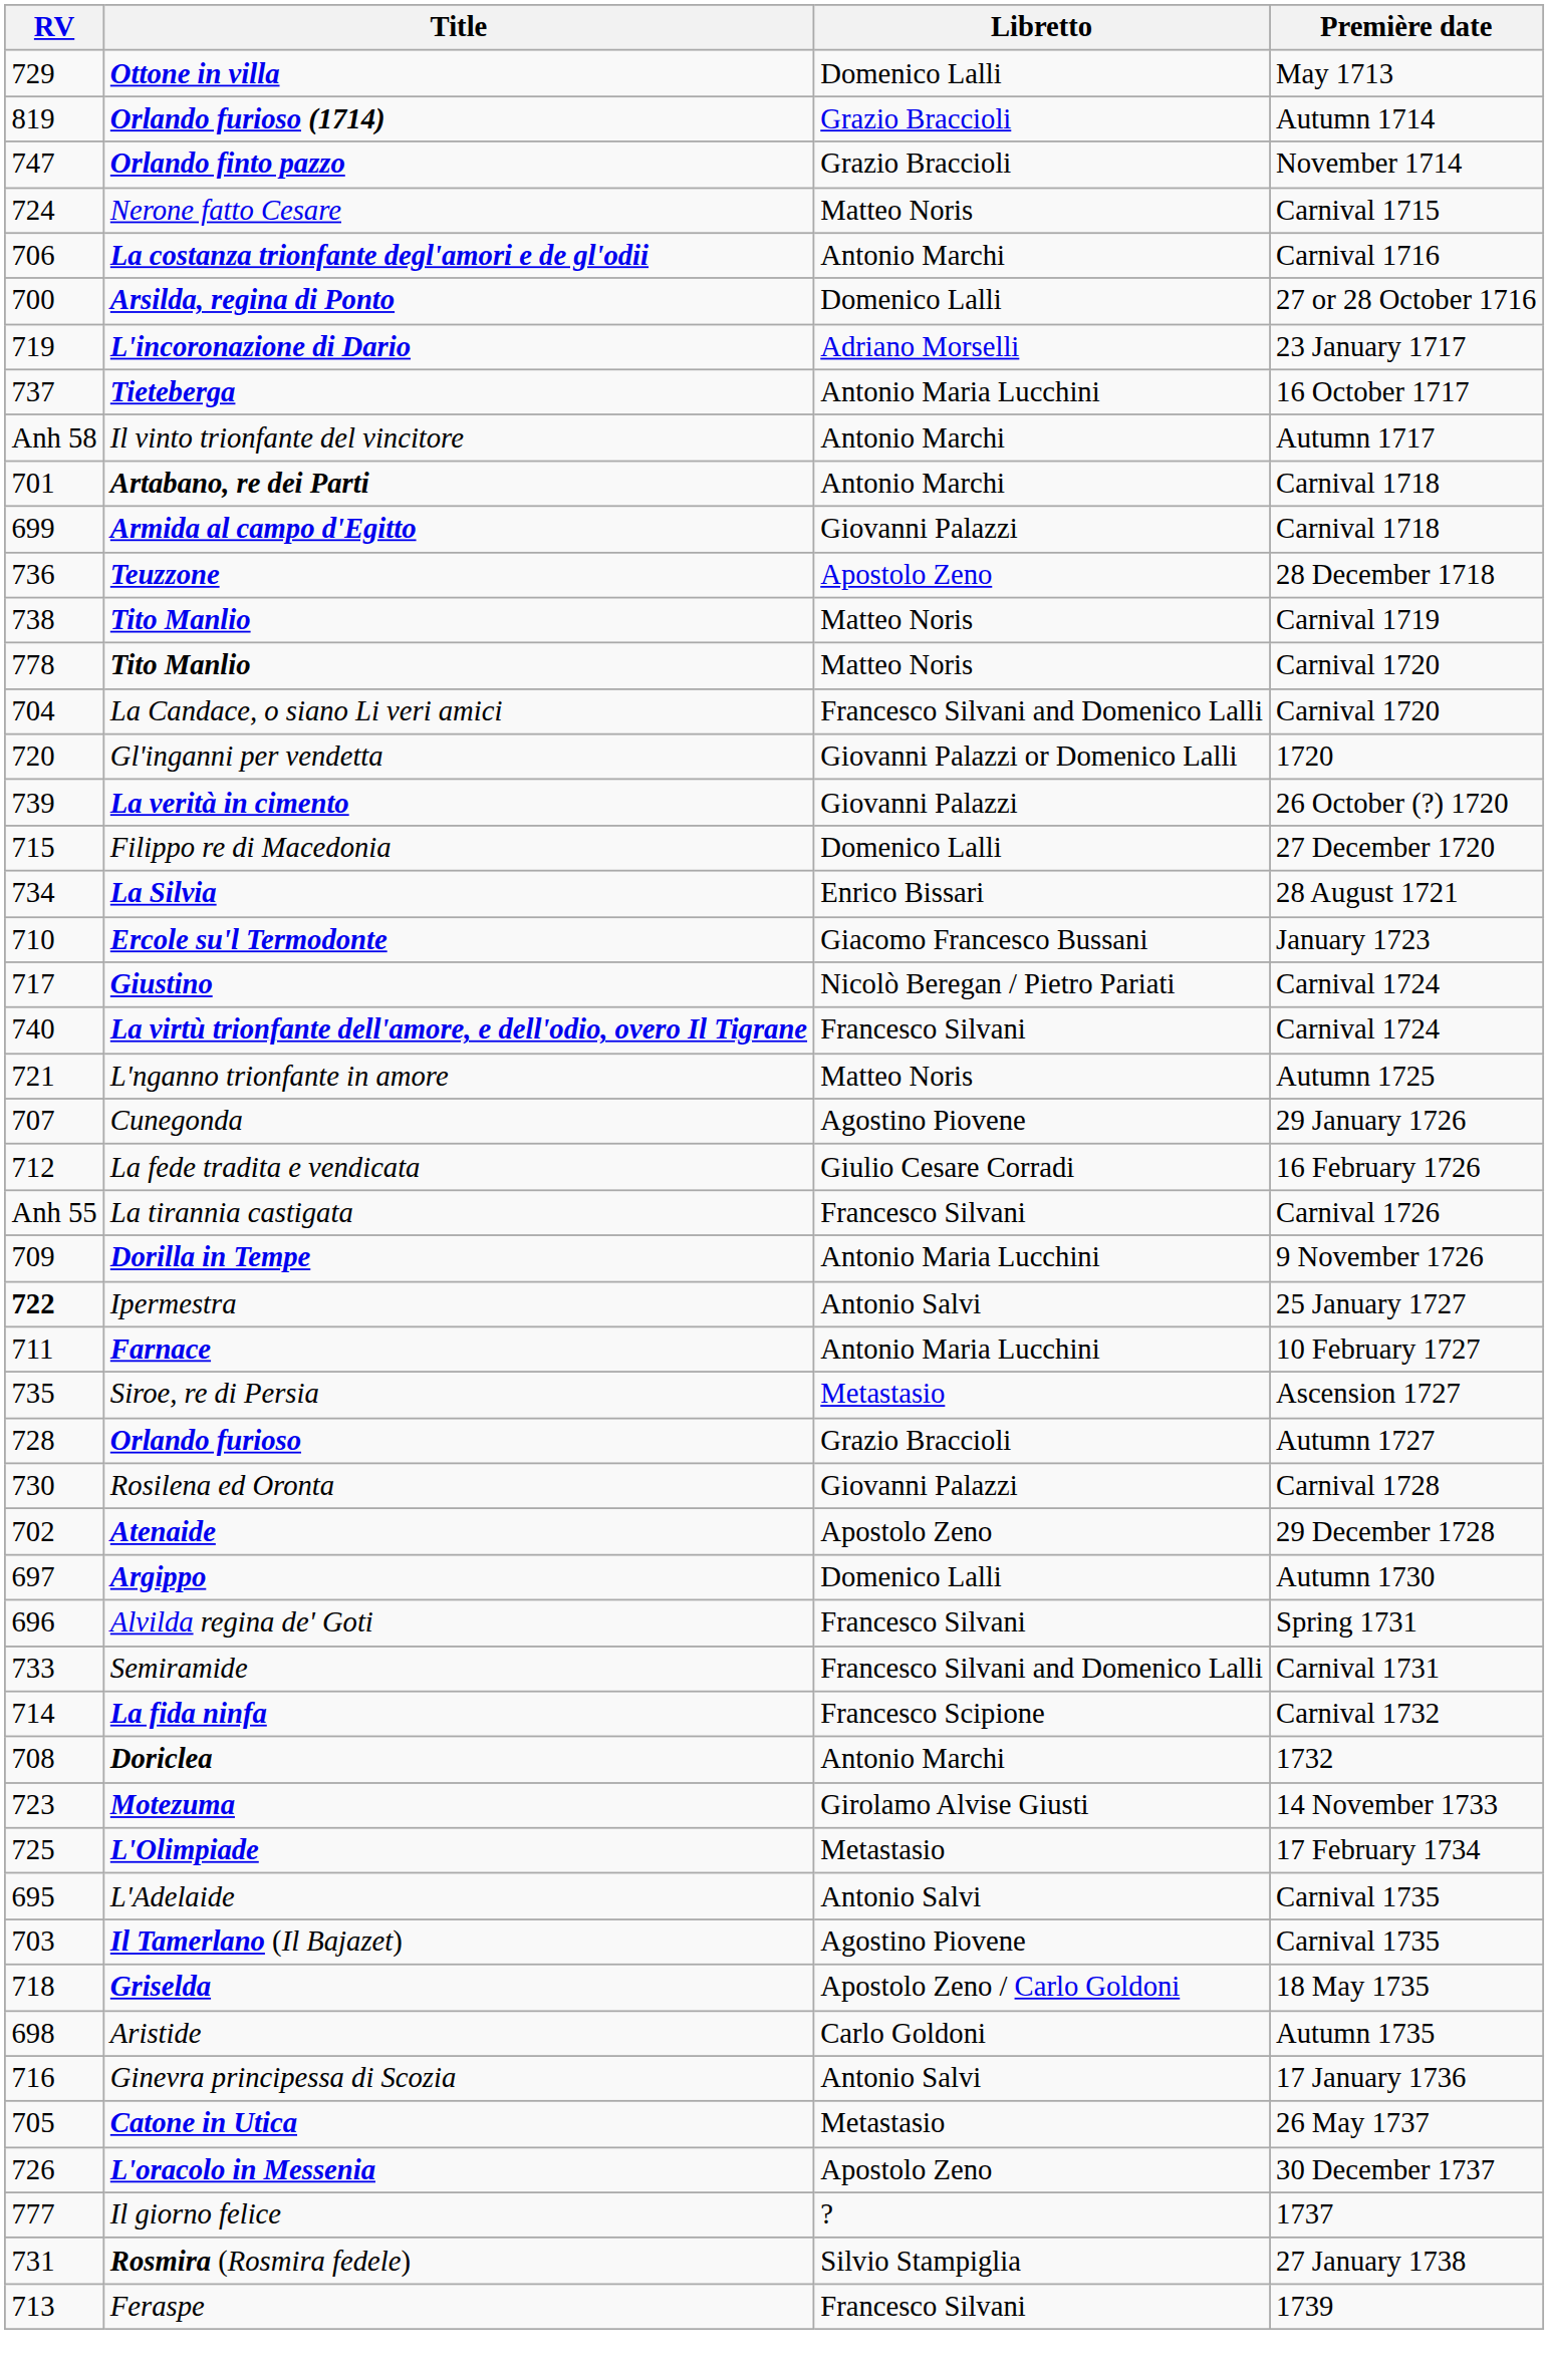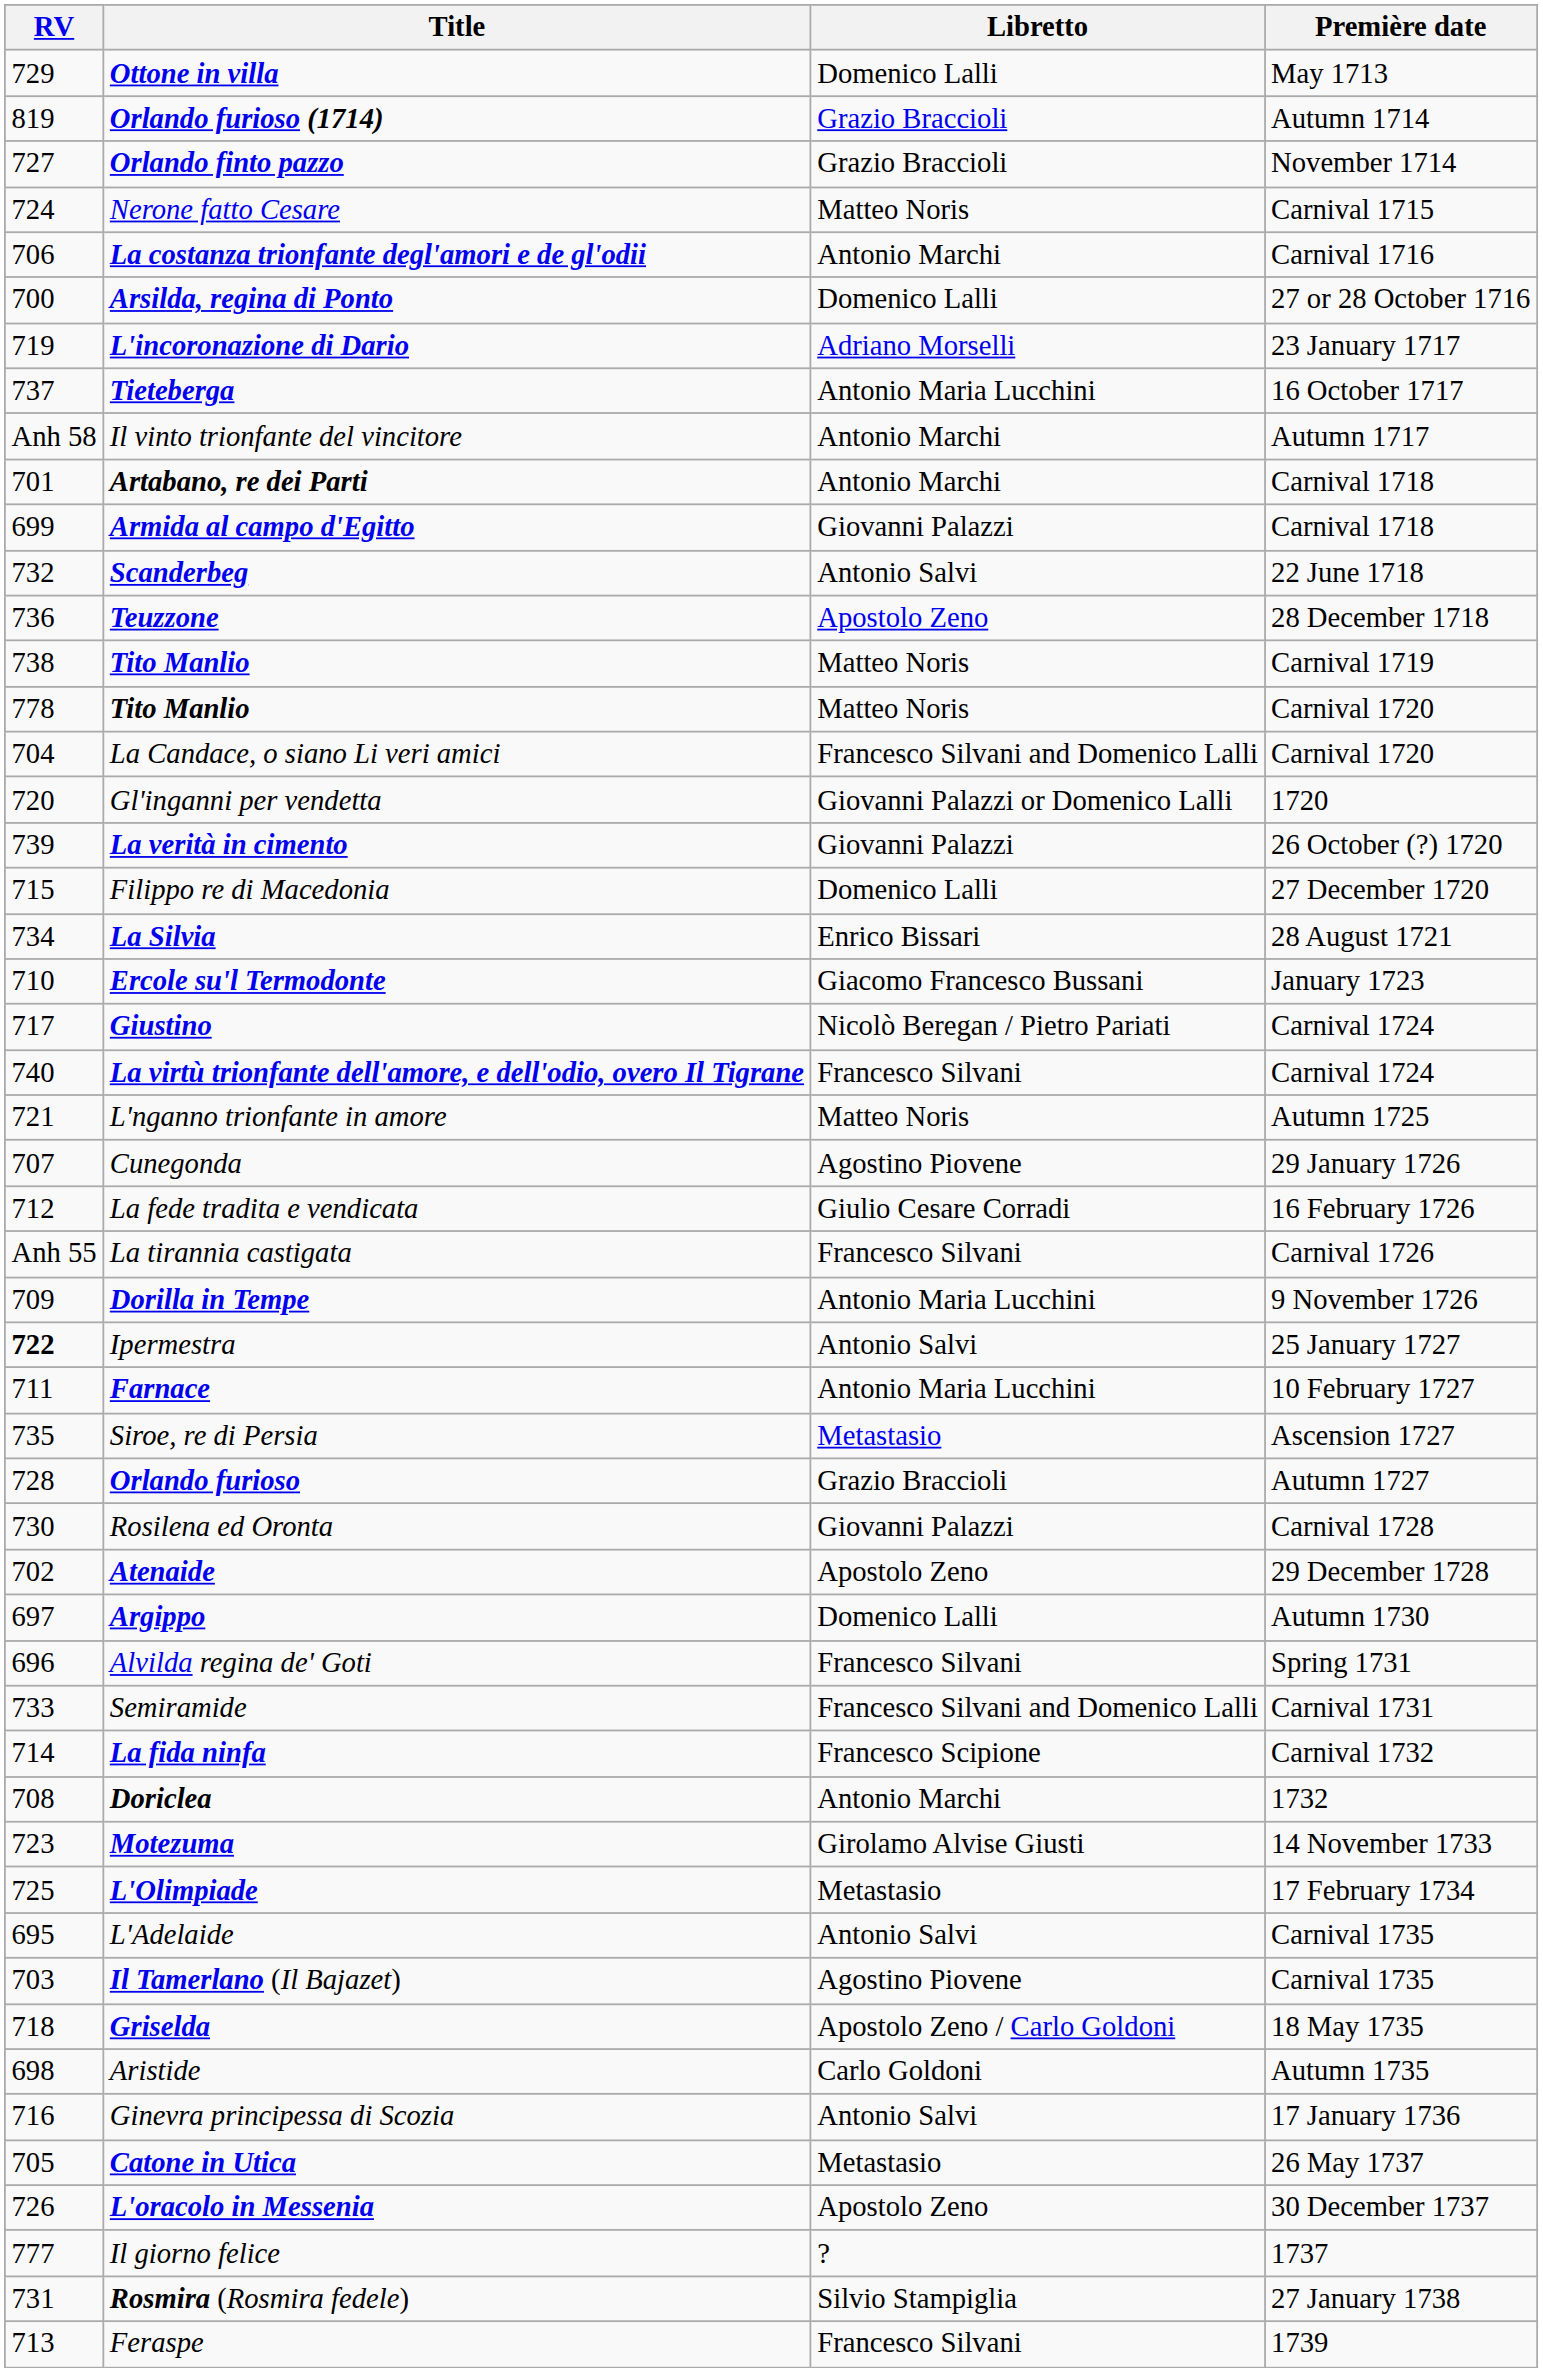 <table class="wikitable sortable">
 <tr>
 <th><a href='#'>RV</a></th>
 <th>Title</th>
 <th>Libretto</th>
 <th>Première date</th>
 </tr>
 <tr>
 <td>729</td>
 <td><strong><em><a href='#'>Ottone in villa</a></em></strong></td>
 <td>Domenico Lalli</td>
 <td>May 1713</td>
 </tr>
 <tr>
 <td>819</td>
 <td><strong><em><a href='#'>Orlando furioso</a> (1714)</em></strong></td>
 <td><a href='#'>Grazio Braccioli</a></td>
 <td>Autumn 1714</td>
 </tr>
 <tr>
-<td>747</td>
+<td>727</td>
 <td><strong><em><a href='#'>Orlando finto pazzo</a></em></strong></td>
 <td>Grazio Braccioli</td>
 <td>November 1714</td>
 </tr>
 <tr>
 <td>724</td>
 <td><em><a href='#'>Nerone fatto Cesare</a></em></td>
 <td>Matteo Noris</td>
 <td>Carnival 1715</td>
 </tr>
 <tr>
 <td>706</td>
 <td><strong><em><a href='#'>La costanza trionfante degl'amori e de gl'odii</a></em></strong></td>
 <td>Antonio Marchi</td>
 <td>Carnival 1716</td>
 </tr>
 <tr>
 <td>700</td>
 <td><strong><em><a href='#'>Arsilda, regina di Ponto</a></em></strong></td>
 <td>Domenico Lalli</td>
 <td>27 or 28 October 1716</td>
 </tr>
 <tr>
 <td>719</td>
 <td><strong><em><a href='#'>L'incoronazione di Dario</a></em></strong></td>
 <td><a href='#'>Adriano Morselli</a></td>
 <td>23 January 1717</td>
 </tr>
 <tr>
 <td>737</td>
 <td><strong><em><a href='#'>Tieteberga</a></em></strong></td>
 <td>Antonio Maria Lucchini</td>
 <td>16 October 1717</td>
 </tr>
 <tr>
 <td>Anh 58</td>
 <td><em>Il vinto trionfante del vincitore</em></td>
 <td>Antonio Marchi</td>
 <td>Autumn 1717</td>
 </tr>
 <tr>
 <td>701</td>
 <td><strong><em>Artabano, re dei Parti</em></strong></td>
 <td>Antonio Marchi</td>
 <td>Carnival 1718</td>
 </tr>
 <tr>
 <td>699</td>
 <td><strong><em><a href='#'>Armida al campo d'Egitto</a></em></strong></td>
 <td>Giovanni Palazzi</td>
 <td>Carnival 1718</td>
+</tr>
+<tr>
+<td>732</td>
+<td><strong><em><a href='#'>Scanderbeg</a></em></strong></td>
+<td>Antonio Salvi</td>
+<td>22 June 1718</td>
 </tr>
 <tr>
 <td>736</td>
 <td><strong><em><a href='#'>Teuzzone</a></em></strong></td>
 <td><a href='#'>Apostolo Zeno</a></td>
 <td>28 December 1718</td>
 </tr>
 <tr>
 <td>738</td>
 <td><strong><em><a href='#'>Tito Manlio</a></em></strong></td>
 <td>Matteo Noris</td>
 <td>Carnival 1719</td>
 </tr>
 <tr>
 <td>778</td>
 <td><strong><em>Tito Manlio</em></strong></td>
 <td>Matteo Noris</td>
 <td>Carnival 1720</td>
 </tr>
 <tr>
 <td>704</td>
 <td><em>La Candace, o siano Li veri amici</em></td>
 <td>Francesco Silvani and Domenico Lalli</td>
 <td>Carnival 1720</td>
 </tr>
 <tr>
 <td>720</td>
 <td><em>Gl'inganni per vendetta</em></td>
 <td>Giovanni Palazzi or Domenico Lalli</td>
 <td>1720</td>
 </tr>
 <tr>
 <td>739</td>
 <td><strong><em><a href='#'>La verità in cimento</a></em></strong></td>
 <td>Giovanni Palazzi</td>
 <td>26 October (?) 1720</td>
 </tr>
 <tr>
 <td>715</td>
 <td><em>Filippo re di Macedonia</em></td>
 <td>Domenico Lalli</td>
 <td>27 December 1720</td>
 </tr>
 <tr>
 <td>734</td>
 <td><strong><em><a href='#'>La Silvia</a></em></strong></td>
 <td>Enrico Bissari</td>
 <td>28 August 1721</td>
 </tr>
 <tr>
 <td>710</td>
 <td><strong><em><a href='#'>Ercole su'l Termodonte</a></em></strong></td>
 <td>Giacomo Francesco Bussani</td>
 <td>January 1723</td>
 </tr>
 <tr>
 <td>717</td>
 <td><strong><em><a href='#'>Giustino</a></em></strong></td>
 <td>Nicolò Beregan / Pietro Pariati</td>
 <td>Carnival 1724</td>
 </tr>
 <tr>
 <td>740</td>
 <td><strong><em><a href='#'>La virtù trionfante dell'amore, e dell'odio, overo Il Tigrane</a></em></strong></td>
 <td>Francesco Silvani</td>
 <td>Carnival 1724</td>
 </tr>
 <tr>
 <td>721</td>
 <td><em>L'nganno trionfante in amore</em></td>
 <td>Matteo Noris</td>
 <td>Autumn 1725</td>
 </tr>
 <tr>
 <td>707</td>
 <td><em>Cunegonda</em></td>
 <td>Agostino Piovene</td>
 <td>29 January 1726</td>
 </tr>
 <tr>
 <td>712</td>
 <td><em>La fede tradita e vendicata</em></td>
 <td>Giulio Cesare Corradi</td>
 <td>16 February 1726</td>
 </tr>
 <tr>
 <td>Anh 55</td>
 <td><em>La tirannia castigata</em></td>
 <td>Francesco Silvani</td>
 <td>Carnival 1726</td>
 </tr>
 <tr>
 <td>709</td>
 <td><strong><em><a href='#'>Dorilla in Tempe</a></em></strong></td>
 <td>Antonio Maria Lucchini</td>
 <td>9 November 1726</td>
 </tr>
 <tr>
 <td><strong>722</strong></td>
 <td><em>Ipermestra</em></td>
 <td>Antonio Salvi</td>
 <td>25 January 1727</td>
 </tr>
 <tr>
 <td>711</td>
 <td><strong><em><a href='#'>Farnace</a></em></strong></td>
 <td>Antonio Maria Lucchini</td>
 <td>10 February 1727</td>
 </tr>
 <tr>
 <td>735</td>
 <td><em>Siroe, re di Persia</em></td>
 <td><a href='#'>Metastasio</a></td>
 <td>Ascension 1727</td>
 </tr>
 <tr>
 <td>728</td>
 <td><strong><em><a href='#'>Orlando furioso</a></em></strong></td>
 <td>Grazio Braccioli</td>
 <td>Autumn 1727</td>
 </tr>
 <tr>
 <td>730</td>
 <td><em>Rosilena ed Oronta</em></td>
 <td>Giovanni Palazzi</td>
 <td>Carnival 1728</td>
 </tr>
 <tr>
 <td>702</td>
 <td><strong><em><a href='#'>Atenaide</a></em></strong></td>
 <td>Apostolo Zeno</td>
 <td>29 December 1728</td>
 </tr>
 <tr>
 <td>697</td>
 <td><strong><em><a href='#'>Argippo</a></em></strong></td>
 <td>Domenico Lalli</td>
 <td>Autumn 1730</td>
 </tr>
 <tr>
 <td>696</td>
 <td><em><a href='#'>Alvilda</a> regina de' Goti</em></td>
 <td>Francesco Silvani</td>
 <td>Spring 1731</td>
 </tr>
 <tr>
 <td>733</td>
 <td><em>Semiramide</em></td>
 <td>Francesco Silvani and Domenico Lalli</td>
 <td>Carnival 1731</td>
 </tr>
 <tr>
 <td>714</td>
 <td><strong><em><a href='#'>La fida ninfa</a></em></strong></td>
 <td>Francesco Scipione</td>
 <td>Carnival 1732</td>
 </tr>
 <tr>
 <td>708</td>
 <td><strong><em>Doriclea</em></strong></td>
 <td>Antonio Marchi</td>
 <td>1732</td>
 </tr>
 <tr>
 <td>723</td>
 <td><strong><em><a href='#'>Motezuma</a></em></strong></td>
 <td>Girolamo Alvise Giusti</td>
 <td>14 November 1733</td>
 </tr>
 <tr>
 <td>725</td>
 <td><strong><em><a href='#'>L'Olimpiade</a></em></strong></td>
 <td>Metastasio</td>
 <td>17 February 1734</td>
 </tr>
 <tr>
 <td>695</td>
 <td><em>L'Adelaide</em></td>
 <td>Antonio Salvi</td>
 <td>Carnival 1735</td>
 </tr>
 <tr>
 <td>703</td>
 <td><strong><em><a href='#'>Il Tamerlano</a></em></strong> (<em>Il Bajazet</em>)</td>
 <td>Agostino Piovene</td>
 <td>Carnival 1735</td>
 </tr>
 <tr>
 <td>718</td>
 <td><strong><em><a href='#'>Griselda</a></em></strong></td>
 <td>Apostolo Zeno / <a href='#'>Carlo Goldoni</a></td>
 <td>18 May 1735</td>
 </tr>
 <tr>
 <td>698</td>
 <td><em>Aristide</em></td>
 <td>Carlo Goldoni</td>
 <td>Autumn 1735</td>
 </tr>
 <tr>
 <td>716</td>
 <td><em>Ginevra principessa di Scozia</em></td>
 <td>Antonio Salvi</td>
 <td>17 January 1736</td>
 </tr>
 <tr>
 <td>705</td>
 <td><strong><em><a href='#'>Catone in Utica</a></em></strong></td>
 <td>Metastasio</td>
 <td>26 May 1737</td>
 </tr>
 <tr>
 <td>726</td>
 <td><strong><em><a href='#'>L'oracolo in Messenia</a></em></strong></td>
 <td>Apostolo Zeno</td>
 <td>30 December 1737</td>
 </tr>
 <tr>
 <td>777</td>
 <td><em>Il giorno felice</em></td>
 <td>?</td>
 <td>1737</td>
 </tr>
 <tr>
 <td>731</td>
 <td><strong><em>Rosmira</em></strong> (<em>Rosmira fedele</em>)</td>
 <td>Silvio Stampiglia</td>
 <td>27 January 1738</td>
 </tr>
 <tr>
 <td>713</td>
 <td><em>Feraspe</em></td>
 <td>Francesco Silvani</td>
 <td>1739</td>
 </tr>
 </table>
